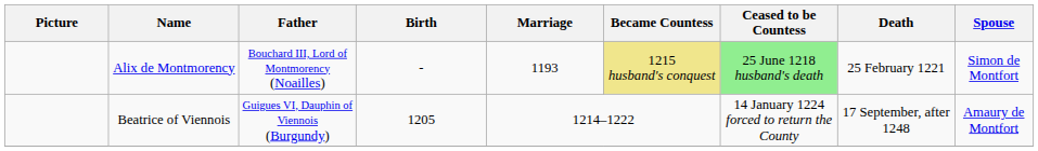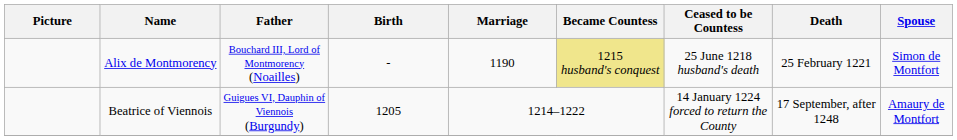 <table width=95% class="wikitable">
 <tr>
 <th width = "8%">Picture</th>
 <th width = "10%">Name</th>
 <th width = "9%">Father</th>
 <th width = "10%">Birth</th>
 <th width = "9%">Marriage</th>
 <th width = "9%">Became Countess</th>
 <th width = "9%">Ceased to be Countess</th>
 <th width = "9%">Death</th>
 <th width = "6%"><a href='#'>Spouse</a></th>
 </tr>
 <tr>
 <td align="center"></td>
 <td align="center"><a href='#'>Alix de Montmorency</a></td>
 <td align="center"><small><a href='#'>Bouchard III, Lord of Montmorency</a></small><br> (<a href='#'>Noailles</a>)</td>
 <td align="center">-</td>
-<td align="center">1193</td>
+<td align="center">1190</td>
 <td align="center" style="background: khaki;">1215<br><em>husband's conquest</em></td>
-<td align="center" style="background: lightgreen;">25 June 1218<br><em>husband's death</em></td>
+<td align="center">25 June 1218<br><em>husband's death</em></td>
 <td align="center">25 February 1221</td>
 <td align="center"><a href='#'>Simon de Montfort</a></td>
 </tr>
 <tr>
 <td align="center"></td>
 <td align="center">Beatrice of Viennois</td>
 <td align="center"><small><a href='#'>Guigues VI, Dauphin of Viennois</a></small><br> (<a href='#'>Burgundy</a>)</td>
 <td align="center">1205</td>
 <td align="center" colspan="2">1214–1222</td>
 <td align="center">14 January 1224<br><em>forced to return the County</em></td>
 <td align="center">17 September, after 1248</td>
 <td align="center"><a href='#'>Amaury de Montfort</a></td>
 </tr>
 <tr>
 </tr>
 </table>
